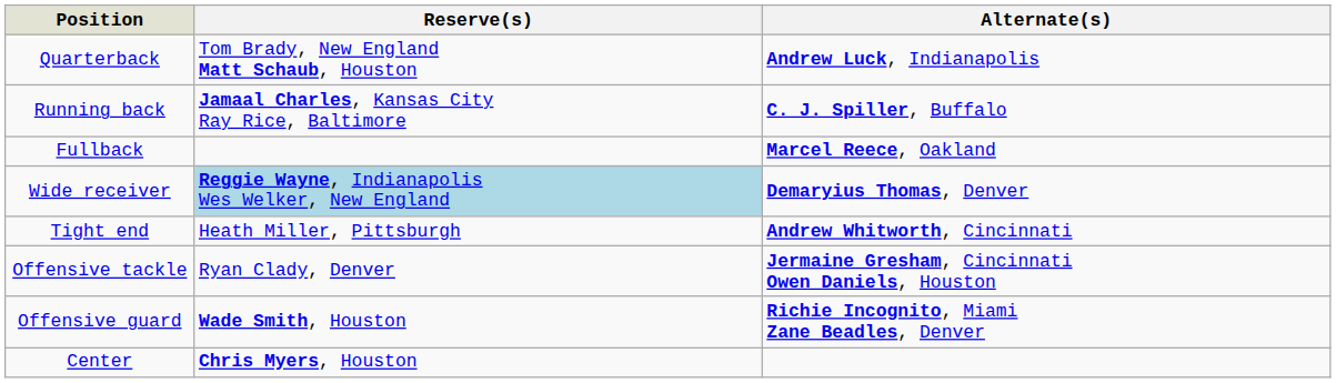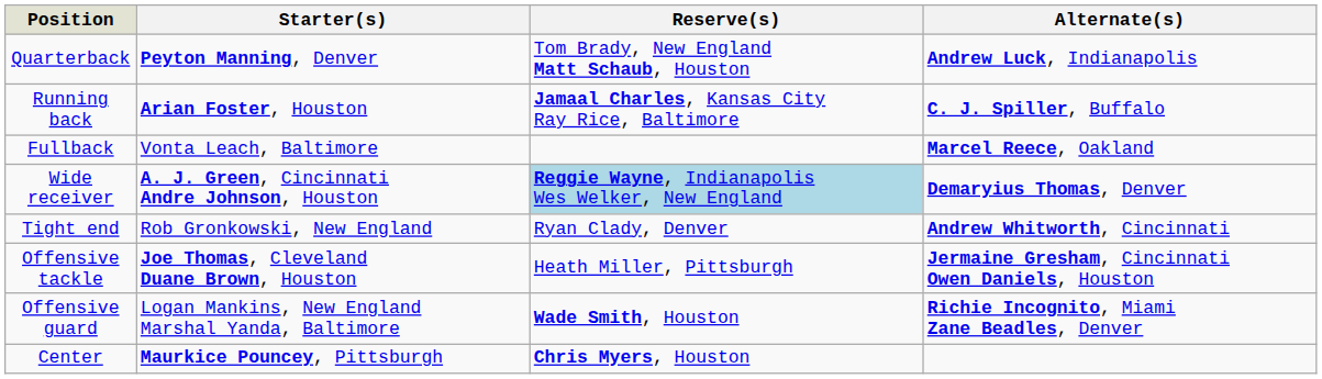 <table class="wikitable" style="width:75%;">
 <tr>
 <th style="background:#e3e3d4; width:10%;">Position</th>
+<th style="width:30%;">Starter(s)</th>
 <th style="background:#e3z9e3; width:30%;">Reserve(s)</th>
 <th style="width:30%;">Alternate(s)</th>
 </tr>
 <tr>
 <td align=center><a href='#'>Quarterback</a></td>
+<td> <strong><a href='#'>Peyton Manning</a></strong>, <a href='#'>Denver</a></td>
 <td> <a href='#'>Tom Brady</a>, <a href='#'>New England</a><br> <strong><a href='#'>Matt Schaub</a></strong>, <a href='#'>Houston</a></td>
 <td> <strong><a href='#'>Andrew Luck</a></strong>, <a href='#'>Indianapolis</a></td>
 </tr>
 <tr>
 <td align=center><a href='#'>Running back</a></td>
+<td> <strong><a href='#'>Arian Foster</a></strong>, <a href='#'>Houston</a></td>
 <td> <strong><a href='#'>Jamaal Charles</a></strong>, <a href='#'>Kansas City</a><br> <a href='#'>Ray Rice</a>, <a href='#'>Baltimore</a></td>
 <td> <strong><a href='#'>C. J. Spiller</a></strong>, <a href='#'>Buffalo</a></td>
 </tr>
 <tr>
 <td align=center><a href='#'>Fullback</a></td>
+<td> <a href='#'>Vonta Leach</a>, <a href='#'>Baltimore</a></td>
 <td></td>
 <td> <strong><a href='#'>Marcel Reece</a></strong>, <a href='#'>Oakland</a></td>
 </tr>
 <tr>
 <td align=center><a href='#'>Wide receiver</a></td>
+<td> <strong><a href='#'>A. J. Green</a></strong>, <a href='#'>Cincinnati</a><br> <strong><a href='#'>Andre Johnson</a></strong>, <a href='#'>Houston</a></td>
 <td style="background: lightblue;"> <strong><a href='#'>Reggie Wayne</a></strong>, <a href='#'>Indianapolis</a><br> <a href='#'>Wes Welker</a>, <a href='#'>New England</a></td>
 <td> <strong><a href='#'>Demaryius Thomas</a></strong>, <a href='#'>Denver</a></td>
 </tr>
 <tr>
 <td align=center><a href='#'>Tight end</a></td>
-<td> <a href='#'>Heath Miller</a>, <a href='#'>Pittsburgh</a> </td>
+<td> <a href='#'>Rob Gronkowski</a>, <a href='#'>New England</a> </td>
+<td> <a href='#'>Ryan Clady</a>, <a href='#'>Denver</a> </td>
 <td> <strong><a href='#'>Andrew Whitworth</a></strong>, <a href='#'>Cincinnati</a> </td>
 </tr>
 <tr>
 <td align=center><a href='#'>Offensive tackle</a></td>
-<td> <a href='#'>Ryan Clady</a>, <a href='#'>Denver</a> </td>
+<td> <strong><a href='#'>Joe Thomas</a></strong>, <a href='#'>Cleveland</a><br> <strong><a href='#'>Duane Brown</a></strong>, <a href='#'>Houston</a></td>
+<td> <a href='#'>Heath Miller</a>, <a href='#'>Pittsburgh</a> </td>
 <td> <strong><a href='#'>Jermaine Gresham</a></strong>, <a href='#'>Cincinnati</a> <br> <strong><a href='#'>Owen Daniels</a></strong>, <a href='#'>Houston</a> </td>
 </tr>
 <tr>
 <td align=center><a href='#'>Offensive guard</a></td>
+<td> <a href='#'>Logan Mankins</a>, <a href='#'>New England</a> <br> <a href='#'>Marshal Yanda</a>, <a href='#'>Baltimore</a></td>
 <td> <strong><a href='#'>Wade Smith</a></strong>, <a href='#'>Houston</a></td>
 <td> <strong><a href='#'>Richie Incognito</a></strong>, <a href='#'>Miami</a><br> <strong><a href='#'>Zane Beadles</a></strong>, <a href='#'>Denver</a> </td>
 </tr>
 <tr>
 <td align=center><a href='#'>Center</a></td>
+<td> <strong><a href='#'>Maurkice Pouncey</a></strong>, <a href='#'>Pittsburgh</a></td>
 <td> <strong><a href='#'>Chris Myers</a></strong>, <a href='#'>Houston</a></td>
 <td></td>
 </tr>
 </table>
